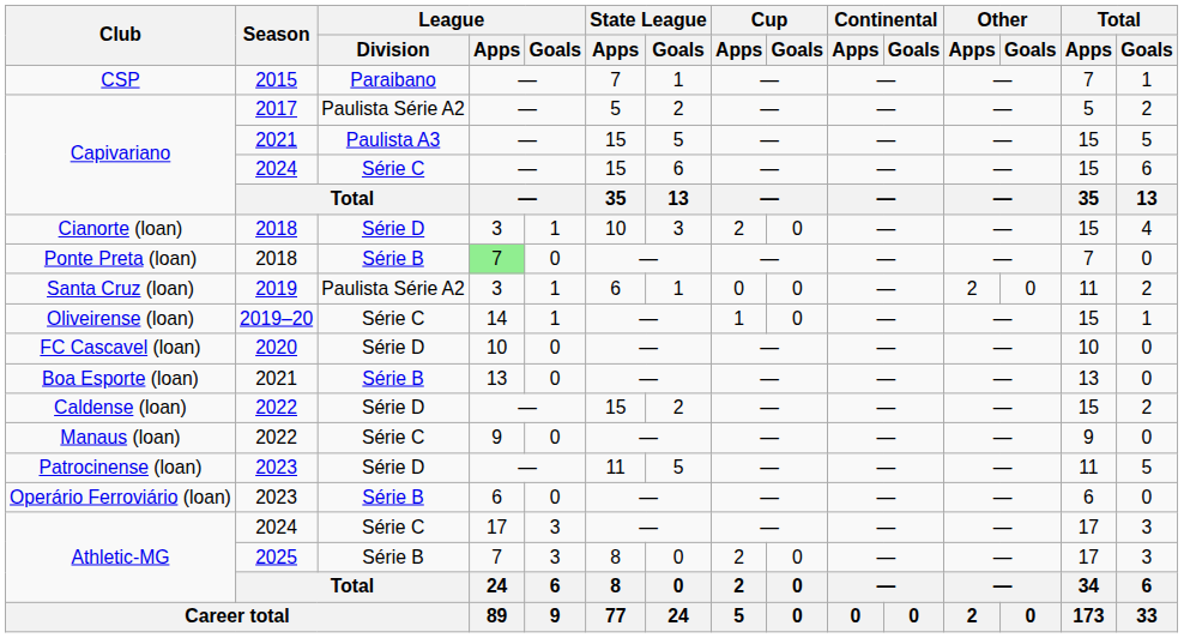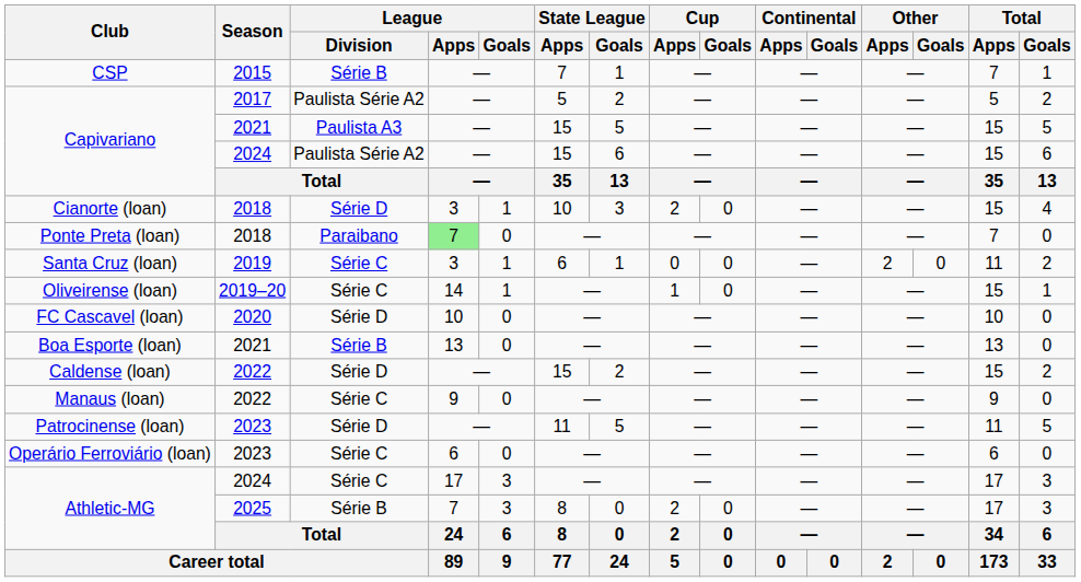 <table class="wikitable" style="text-align: center;">
 <tr>
 <th rowspan="2">Club</th>
 <th rowspan="2">Season</th>
 <th colspan="3">League</th>
 <th colspan="2">State League</th>
 <th colspan="2">Cup</th>
 <th colspan="2">Continental</th>
 <th colspan="2">Other</th>
 <th colspan="2">Total</th>
 </tr>
 <tr>
 <th>Division</th>
 <th>Apps</th>
 <th>Goals</th>
 <th>Apps</th>
 <th>Goals</th>
 <th>Apps</th>
 <th>Goals</th>
 <th>Apps</th>
 <th>Goals</th>
 <th>Apps</th>
 <th>Goals</th>
 <th>Apps</th>
 <th>Goals</th>
 </tr>
 <tr>
 <td><a href='#'>CSP</a></td>
 <td><a href='#'>2015</a></td>
-<td><a href='#'>Paraibano</a></td>
+<td><a href='#'>Série B</a></td>
 <td colspan="2">—</td>
 <td>7</td>
 <td>1</td>
 <td colspan="2">—</td>
 <td colspan="2">—</td>
 <td colspan="2">—</td>
 <td>7</td>
 <td>1</td>
 </tr>
 <tr>
 <td rowspan="4"><a href='#'>Capivariano</a></td>
 <td><a href='#'>2017</a></td>
 <td>Paulista Série A2</td>
 <td colspan="2">—</td>
 <td>5</td>
 <td>2</td>
 <td colspan="2">—</td>
 <td colspan="2">—</td>
 <td colspan="2">—</td>
 <td>5</td>
 <td>2</td>
 </tr>
 <tr>
 <td><a href='#'>2021</a></td>
 <td><a href='#'>Paulista A3</a></td>
 <td colspan="2">—</td>
 <td>15</td>
 <td>5</td>
 <td colspan="2">—</td>
 <td colspan="2">—</td>
 <td colspan="2">—</td>
 <td>15</td>
 <td>5</td>
 </tr>
 <tr>
 <td><a href='#'>2024</a></td>
-<td><a href='#'>Série C</a></td>
+<td>Paulista Série A2</td>
 <td colspan="2">—</td>
 <td>15</td>
 <td>6</td>
 <td colspan="2">—</td>
 <td colspan="2">—</td>
 <td colspan="2">—</td>
 <td>15</td>
 <td>6</td>
 </tr>
 <tr>
 <th colspan="2">Total</th>
 <th colspan="2">—</th>
 <th>35</th>
 <th>13</th>
 <th colspan="2">—</th>
 <th colspan="2">—</th>
 <th colspan="2">—</th>
 <th>35</th>
 <th>13</th>
 </tr>
 <tr>
 <td><a href='#'>Cianorte</a> (loan)</td>
 <td><a href='#'>2018</a></td>
 <td><a href='#'>Série D</a></td>
 <td>3</td>
 <td>1</td>
 <td>10</td>
 <td>3</td>
 <td>2</td>
 <td>0</td>
 <td colspan="2">—</td>
 <td colspan="2">—</td>
 <td>15</td>
 <td>4</td>
 </tr>
 <tr>
 <td><a href='#'>Ponte Preta</a> (loan)</td>
 <td>2018</td>
-<td><a href='#'>Série B</a></td>
+<td><a href='#'>Paraibano</a></td>
 <td style="background: lightgreen;">7</td>
 <td>0</td>
 <td colspan="2">—</td>
 <td colspan="2">—</td>
 <td colspan="2">—</td>
 <td colspan="2">—</td>
 <td>7</td>
 <td>0</td>
 </tr>
 <tr>
 <td><a href='#'>Santa Cruz</a> (loan)</td>
 <td><a href='#'>2019</a></td>
-<td>Paulista Série A2</td>
+<td><a href='#'>Série C</a></td>
 <td>3</td>
 <td>1</td>
 <td>6</td>
 <td>1</td>
 <td>0</td>
 <td>0</td>
 <td colspan="2">—</td>
 <td>2</td>
 <td>0</td>
 <td>11</td>
 <td>2</td>
 </tr>
 <tr>
 <td><a href='#'>Oliveirense</a> (loan)</td>
 <td><a href='#'>2019–20</a></td>
 <td>Série C</td>
 <td>14</td>
 <td>1</td>
 <td colspan="2">—</td>
 <td>1</td>
 <td>0</td>
 <td colspan="2">—</td>
 <td colspan="2">—</td>
 <td>15</td>
 <td>1</td>
 </tr>
 <tr>
 <td><a href='#'>FC Cascavel</a> (loan)</td>
 <td><a href='#'>2020</a></td>
 <td>Série D</td>
 <td>10</td>
 <td>0</td>
 <td colspan="2">—</td>
 <td colspan="2">—</td>
 <td colspan="2">—</td>
 <td colspan="2">—</td>
 <td>10</td>
 <td>0</td>
 </tr>
 <tr>
 <td><a href='#'>Boa Esporte</a> (loan)</td>
 <td>2021</td>
 <td><a href='#'>Série B</a></td>
 <td>13</td>
 <td>0</td>
 <td colspan="2">—</td>
 <td colspan="2">—</td>
 <td colspan="2">—</td>
 <td colspan="2">—</td>
 <td>13</td>
 <td>0</td>
 </tr>
 <tr>
 <td><a href='#'>Caldense</a> (loan)</td>
 <td><a href='#'>2022</a></td>
 <td>Série D</td>
 <td colspan="2">—</td>
 <td>15</td>
 <td>2</td>
 <td colspan="2">—</td>
 <td colspan="2">—</td>
 <td colspan="2">—</td>
 <td>15</td>
 <td>2</td>
 </tr>
 <tr>
 <td><a href='#'>Manaus</a> (loan)</td>
 <td>2022</td>
 <td>Série C</td>
 <td>9</td>
 <td>0</td>
 <td colspan="2">—</td>
 <td colspan="2">—</td>
 <td colspan="2">—</td>
 <td colspan="2">—</td>
 <td>9</td>
 <td>0</td>
 </tr>
 <tr>
 <td><a href='#'>Patrocinense</a> (loan)</td>
 <td><a href='#'>2023</a></td>
 <td>Série D</td>
 <td colspan="2">—</td>
 <td>11</td>
 <td>5</td>
 <td colspan="2">—</td>
 <td colspan="2">—</td>
 <td colspan="2">—</td>
 <td>11</td>
 <td>5</td>
 </tr>
 <tr>
 <td><a href='#'>Operário Ferroviário</a> (loan)</td>
 <td>2023</td>
-<td><a href='#'>Série B</a></td>
+<td>Série C</td>
 <td>6</td>
 <td>0</td>
 <td colspan="2">—</td>
 <td colspan="2">—</td>
 <td colspan="2">—</td>
 <td colspan="2">—</td>
 <td>6</td>
 <td>0</td>
 </tr>
 <tr>
 <td rowspan="3"><a href='#'>Athletic-MG</a></td>
 <td>2024</td>
 <td>Série C</td>
 <td>17</td>
 <td>3</td>
 <td colspan="2">—</td>
 <td colspan="2">—</td>
 <td colspan="2">—</td>
 <td colspan="2">—</td>
 <td>17</td>
 <td>3</td>
 </tr>
 <tr>
 <td><a href='#'>2025</a></td>
 <td>Série B</td>
 <td>7</td>
 <td>3</td>
 <td>8</td>
 <td>0</td>
 <td>2</td>
 <td>0</td>
 <td colspan="2">—</td>
 <td colspan="2">—</td>
 <td>17</td>
 <td>3</td>
 </tr>
 <tr>
 <th colspan="2">Total</th>
 <th>24</th>
 <th>6</th>
 <th>8</th>
 <th>0</th>
 <th>2</th>
 <th>0</th>
 <th colspan="2">—</th>
 <th colspan="2">—</th>
 <th>34</th>
 <th>6</th>
 </tr>
 <tr>
 <th colspan="3"><strong>Career total</strong></th>
 <th>89</th>
 <th>9</th>
 <th>77</th>
 <th>24</th>
 <th>5</th>
 <th>0</th>
 <th>0</th>
 <th>0</th>
 <th>2</th>
 <th>0</th>
 <th>173</th>
 <th>33</th>
 </tr>
 </table>
